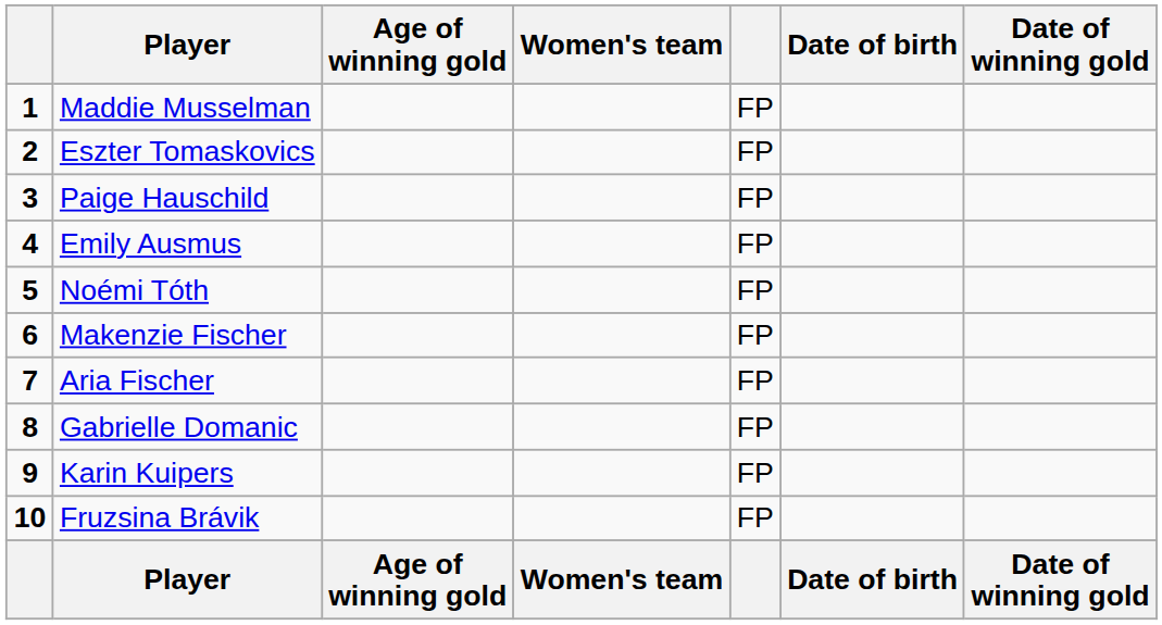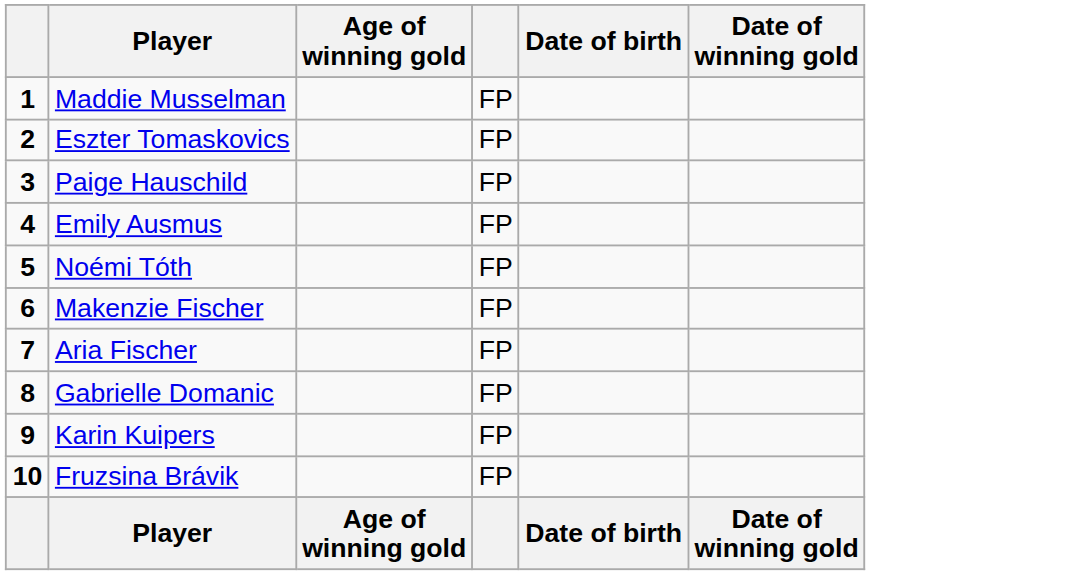 <table class="wikitable sortable" style="text-align: center; font-size: 90%; margin-left: 1em;">
 <tr>
 <th></th>
 <th>Player</th>
 <th>Age of<br>winning gold</th>
-<th>Women's team</th>
 <th></th>
 <th>Date of birth</th>
 <th>Date of<br>winning gold</th>
 </tr>
 <tr>
 <td><strong>1</strong></td>
 <td style="text-align: left;" data-sort-value="Musselman, Maddie"><a href='#'>Maddie Musselman</a></td>
 <td style="text-align: left;"><strong></strong></td>
-<td style="text-align: left;"></td>
 <td>FP</td>
 <td style="text-align: right;"></td>
 <td style="text-align: right;"></td>
 </tr>
 <tr>
 <td><strong>2</strong></td>
 <td style="text-align: left;" data-sort-value="Tomaskovics, Eszter"><a href='#'>Eszter Tomaskovics</a></td>
 <td style="text-align: left;"><strong></strong></td>
-<td style="text-align: left;"></td>
 <td>FP</td>
 <td style="text-align: right;"></td>
 <td style="text-align: right;"></td>
 </tr>
 <tr>
 <td><strong>3</strong></td>
 <td style="text-align: left;" data-sort-value="Hauschild, Paige"><a href='#'>Paige Hauschild</a></td>
 <td style="text-align: left;"><strong></strong></td>
-<td style="text-align: left;"></td>
 <td>FP</td>
 <td style="text-align: right;"></td>
 <td style="text-align: right;"></td>
 </tr>
 <tr>
 <td><strong>4</strong></td>
 <td style="text-align: left;" data-sort-value="Ausmus, Emily"><a href='#'>Emily Ausmus</a></td>
 <td style="text-align: left;"><strong></strong></td>
-<td style="text-align: left;"></td>
 <td>FP</td>
 <td style="text-align: right;"></td>
 <td style="text-align: right;"></td>
 </tr>
 <tr>
 <td><strong>5</strong></td>
 <td style="text-align: left;" data-sort-value="Tóth, Noémi"><a href='#'>Noémi Tóth</a></td>
 <td style="text-align: left;"><strong></strong></td>
-<td style="text-align: left;"></td>
 <td>FP</td>
 <td style="text-align: right;"></td>
 <td style="text-align: right;"></td>
 </tr>
 <tr>
 <td><strong>6</strong></td>
 <td style="text-align: left;" data-sort-value="Fischer, Makenzie"><a href='#'>Makenzie Fischer</a></td>
 <td style="text-align: left;"><strong></strong></td>
-<td style="text-align: left;"></td>
 <td>FP</td>
 <td style="text-align: right;"></td>
 <td style="text-align: right;"></td>
 </tr>
 <tr>
 <td><strong>7</strong></td>
 <td style="text-align: left;" data-sort-value="Fischer, Aria"><a href='#'>Aria Fischer</a></td>
 <td style="text-align: left;"><strong></strong></td>
-<td style="text-align: left;"></td>
 <td>FP</td>
 <td style="text-align: right;"></td>
 <td style="text-align: right;"></td>
 </tr>
 <tr>
 <td><strong>8</strong></td>
 <td style="text-align: left;" data-sort-value="Domanic, Gabrielle"><a href='#'>Gabrielle Domanic</a></td>
 <td style="text-align: left;"><strong></strong></td>
-<td style="text-align: left;"></td>
 <td>FP</td>
 <td style="text-align: right;"></td>
 <td style="text-align: right;"></td>
 </tr>
 <tr>
 <td><strong>9</strong></td>
 <td style="text-align: left;" data-sort-value="Kuipers, Karin"><a href='#'>Karin Kuipers</a></td>
 <td style="text-align: left;"><strong></strong></td>
-<td style="text-align: left;"></td>
 <td>FP</td>
 <td style="text-align: right;"></td>
 <td style="text-align: right;"></td>
 </tr>
 <tr>
 <td><strong>10</strong></td>
 <td style="text-align: left;" data-sort-value="Brávik, Fruzsina"><a href='#'>Fruzsina Brávik</a></td>
 <td style="text-align: left;"><strong></strong></td>
-<td style="text-align: left;"></td>
 <td>FP</td>
 <td style="text-align: right;"></td>
 <td style="text-align: right;"></td>
 </tr>
 <tr>
 <th></th>
 <th>Player</th>
 <th>Age of<br>winning gold</th>
-<th>Women's team</th>
 <th></th>
 <th>Date of birth</th>
 <th>Date of<br>winning gold</th>
 </tr>
 </table>
